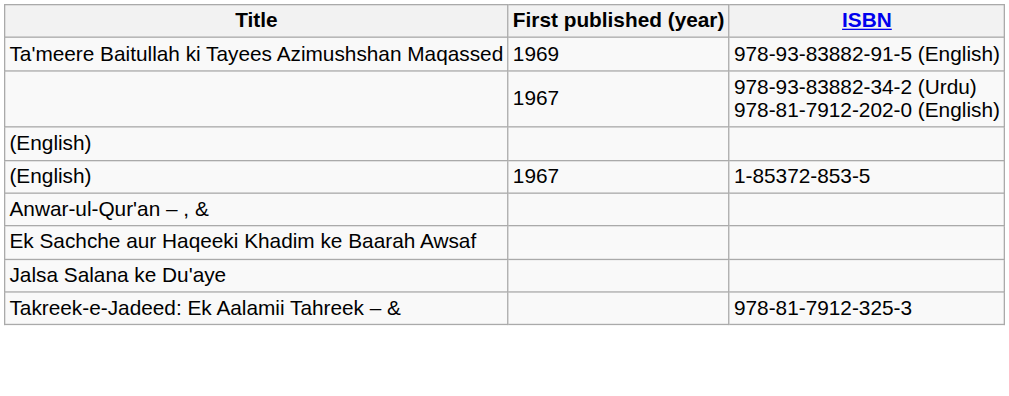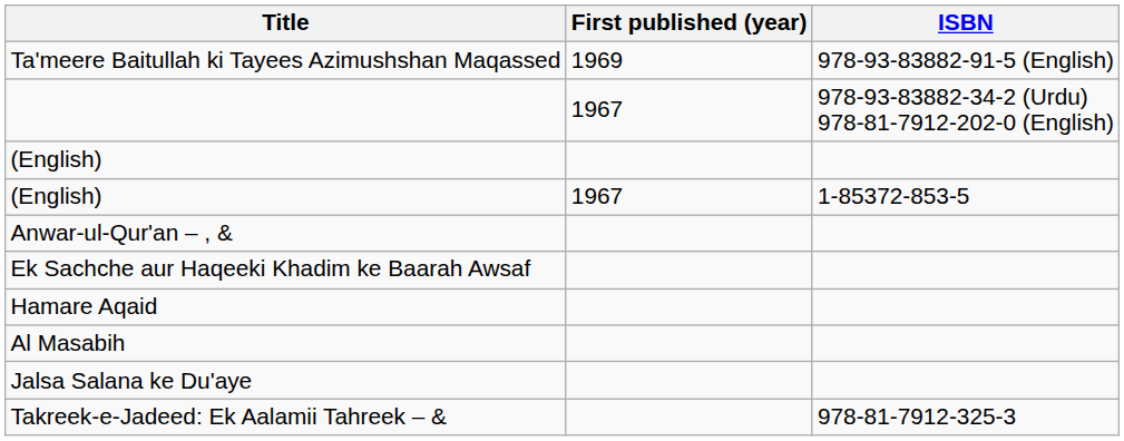 <table class="wikitable">
 <tr>
 <th>Title</th>
 <th>First published (year)</th>
 <th><a href='#'>ISBN</a></th>
 </tr>
 <tr>
 <td>Ta'meere Baitullah ki Tayees Azimushshan Maqassed<br></td>
 <td>1969</td>
 <td>978-93-83882-91-5 (English)</td>
 </tr>
 <tr>
 <td><br></td>
 <td>1967</td>
 <td>978-93-83882-34-2 (Urdu)<br> 978-81-7912-202-0 (English)</td>
 </tr>
 <tr>
 <td> (English)</td>
 <td></td>
 </tr>
 <tr>
 <td> (English)</td>
 <td>1967</td>
 <td>1-85372-853-5</td>
 </tr>
 <tr>
 <td>Anwar-ul-Qur'an  – ,  & </td>
 <td></td>
 <td></td>
 </tr>
 <tr>
 <td>Ek Sachche aur Haqeeki Khadim ke Baarah Awsaf </td>
 <td></td>
 <td></td>
 </tr>
 <tr>
+<td>Hamare Aqaid </td>
+<td></td>
+<td></td>
+</tr>
+<tr>
+<td>Al Masabih </td>
+<td></td>
+<td></td>
+</tr>
+<tr>
 <td>Jalsa Salana ke Du'aye </td>
 <td></td>
 <td></td>
 </tr>
 <tr>
 <td>Takreek-e-Jadeed: Ek Aalamii Tahreek  –  & </td>
 <td></td>
 <td>978-81-7912-325-3</td>
 </tr>
 </table>
